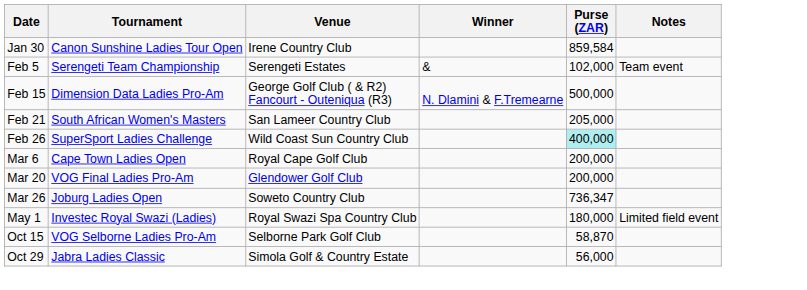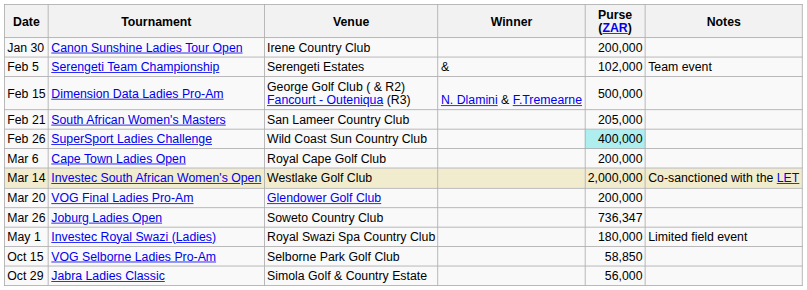 <table class="wikitable sortable" style="font-size:95%;">
 <tr>
 <th>Date</th>
 <th>Tournament</th>
 <th>Venue</th>
 <th>Winner</th>
 <th>Purse<br>(<a href='#'>ZAR</a>)</th>
 <th>Notes</th>
 </tr>
 <tr>
 <td>Jan 30</td>
 <td><a href='#'>Canon Sunshine Ladies Tour Open</a></td>
 <td>Irene Country Club</td>
 <td> </td>
-<td align=right>859,584</td>
+<td align=right>200,000</td>
 <td></td>
 </tr>
 <tr>
 <td>Feb 5</td>
 <td><a href='#'>Serengeti Team Championship</a></td>
 <td>Serengeti Estates</td>
 <td>  & </td>
 <td align=right>102,000</td>
 <td>Team event</td>
 </tr>
 <tr>
 <td>Feb 15</td>
 <td><a href='#'>Dimension Data Ladies Pro-Am</a></td>
 <td>George Golf Club ( & R2)<br><a href='#'>Fancourt - Outeniqua</a> (R3)</td>
 <td>  <br>  <a href='#'>N. Dlamini</a> & <a href='#'>F.Tremearne</a></td>
 <td align=right>500,000<br></td>
 <td></td>
 </tr>
 <tr>
 <td>Feb 21</td>
 <td><a href='#'>South African Women's Masters</a></td>
 <td>San Lameer Country Club</td>
 <td> </td>
 <td align=right>205,000</td>
 <td></td>
 </tr>
 <tr>
 <td>Feb 26</td>
 <td><a href='#'>SuperSport Ladies Challenge</a></td>
 <td>Wild Coast Sun Country Club</td>
 <td> </td>
 <td align=right style="background: paleturquoise;">400,000</td>
 <td></td>
 </tr>
 <tr>
 <td>Mar 6</td>
 <td><a href='#'>Cape Town Ladies Open</a></td>
 <td>Royal Cape Golf Club</td>
 <td> </td>
 <td align=right>200,000</td>
 <td></td>
 </tr>
+<tr style="background:#f2ecce;">
+<td>Mar 14</td>
+<td><a href='#'>Investec South African Women's Open</a></td>
+<td>Westlake Golf Club</td>
+<td> </td>
+<td align=right>2,000,000</td>
+<td>Co-sanctioned with the <a href='#'>LET</a></td>
+</tr>
 <tr>
 <td>Mar 20</td>
 <td><a href='#'>VOG Final Ladies Pro-Am</a></td>
 <td><a href='#'>Glendower Golf Club</a></td>
 <td> </td>
 <td align=right>200,000</td>
 <td></td>
 </tr>
 <tr>
 <td>Mar 26</td>
 <td><a href='#'>Joburg Ladies Open</a></td>
 <td>Soweto Country Club</td>
 <td> </td>
 <td align=right>736,347</td>
 <td></td>
 </tr>
 <tr>
 <td>May 1</td>
 <td><a href='#'>Investec Royal Swazi (Ladies)</a></td>
 <td> Royal Swazi Spa Country Club</td>
 <td> </td>
 <td align=right>180,000</td>
 <td>Limited field event</td>
 </tr>
 <tr>
 <td>Oct 15</td>
 <td><a href='#'>VOG Selborne Ladies Pro-Am</a></td>
 <td>Selborne Park Golf Club</td>
 <td> </td>
-<td align=right>58,870</td>
+<td align=right>58,850</td>
 <td></td>
 </tr>
 <tr>
 <td>Oct 29</td>
 <td><a href='#'>Jabra Ladies Classic</a></td>
 <td>Simola Golf & Country Estate</td>
 <td> </td>
 <td align=right>56,000</td>
 <td></td>
 </tr>
 </table>
